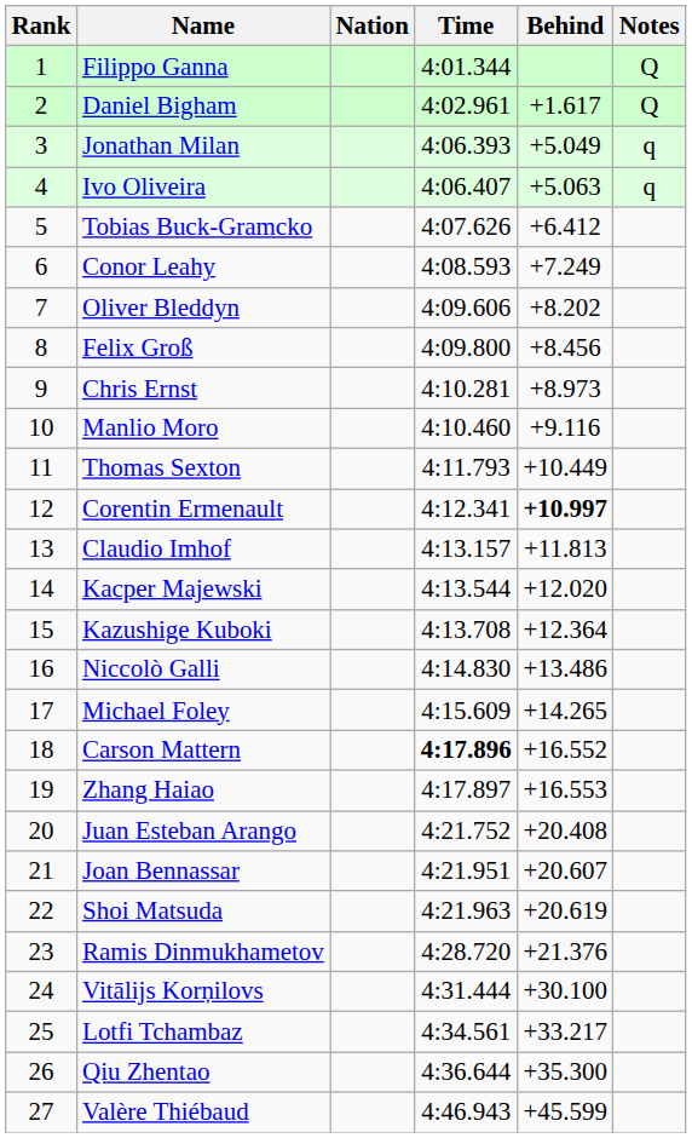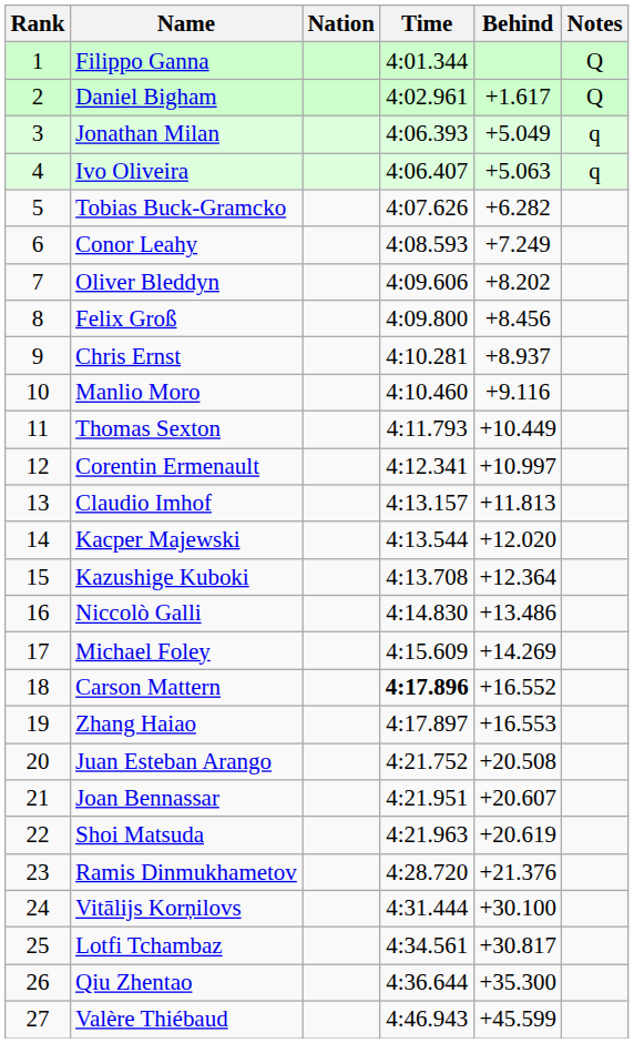 <table class="wikitable sortable" style="text-align:center">
 <tr>
 <th>Rank</th>
 <th>Name</th>
 <th>Nation</th>
 <th>Time</th>
 <th>Behind</th>
 <th>Notes</th>
 </tr>
 <tr bgcolor=ccffcc>
 <td>1</td>
 <td align=left><a href='#'>Filippo Ganna</a></td>
 <td align=left></td>
 <td>4:01.344</td>
 <td></td>
 <td>Q</td>
 </tr>
 <tr bgcolor=ccffcc>
 <td>2</td>
 <td align=left><a href='#'>Daniel Bigham</a></td>
 <td align=left></td>
 <td>4:02.961</td>
 <td>+1.617</td>
 <td>Q</td>
 </tr>
 <tr bgcolor=ddffdd>
 <td>3</td>
 <td align=left><a href='#'>Jonathan Milan</a></td>
 <td align=left></td>
 <td>4:06.393</td>
 <td>+5.049</td>
 <td>q</td>
 </tr>
 <tr bgcolor=ddffdd>
 <td>4</td>
 <td align=left><a href='#'>Ivo Oliveira</a></td>
 <td align=left></td>
 <td>4:06.407</td>
 <td>+5.063</td>
 <td>q</td>
 </tr>
 <tr>
 <td>5</td>
 <td align=left><a href='#'>Tobias Buck-Gramcko</a></td>
 <td align=left></td>
 <td>4:07.626</td>
-<td>+6.412</td>
+<td>+6.282</td>
 <td></td>
 </tr>
 <tr>
 <td>6</td>
 <td align=left><a href='#'>Conor Leahy</a></td>
 <td align=left></td>
 <td>4:08.593</td>
 <td>+7.249</td>
 <td></td>
 </tr>
 <tr>
 <td>7</td>
 <td align=left><a href='#'>Oliver Bleddyn</a></td>
 <td align=left></td>
 <td>4:09.606</td>
 <td>+8.202</td>
 <td></td>
 </tr>
 <tr>
 <td>8</td>
 <td align=left><a href='#'>Felix Groß</a></td>
 <td align=left></td>
 <td>4:09.800</td>
 <td>+8.456</td>
 <td></td>
 </tr>
 <tr>
 <td>9</td>
 <td align=left><a href='#'>Chris Ernst</a></td>
 <td align=left></td>
 <td>4:10.281</td>
-<td>+8.973</td>
+<td>+8.937</td>
 <td></td>
 </tr>
 <tr>
 <td>10</td>
 <td align=left><a href='#'>Manlio Moro</a></td>
 <td align=left></td>
 <td>4:10.460</td>
 <td>+9.116</td>
 <td></td>
 </tr>
 <tr>
 <td>11</td>
 <td align=left><a href='#'>Thomas Sexton</a></td>
 <td align=left></td>
 <td>4:11.793</td>
 <td>+10.449</td>
 <td></td>
 </tr>
 <tr>
 <td>12</td>
 <td align=left><a href='#'>Corentin Ermenault</a></td>
 <td align=left></td>
 <td>4:12.341</td>
-<td><strong>+10.997</strong></td>
+<td>+10.997</td>
 <td></td>
 </tr>
 <tr>
 <td>13</td>
 <td align=left><a href='#'>Claudio Imhof</a></td>
 <td align=left></td>
 <td>4:13.157</td>
 <td>+11.813</td>
 <td></td>
 </tr>
 <tr>
 <td>14</td>
 <td align=left><a href='#'>Kacper Majewski</a></td>
 <td align=left></td>
 <td>4:13.544</td>
 <td>+12.020</td>
 <td></td>
 </tr>
 <tr>
 <td>15</td>
 <td align=left><a href='#'>Kazushige Kuboki</a></td>
 <td align=left></td>
 <td>4:13.708</td>
 <td>+12.364</td>
 <td></td>
 </tr>
 <tr>
 <td>16</td>
 <td align=left><a href='#'>Niccolò Galli</a></td>
 <td align=left></td>
 <td>4:14.830</td>
 <td>+13.486</td>
 <td></td>
 </tr>
 <tr>
 <td>17</td>
 <td align=left><a href='#'>Michael Foley</a></td>
 <td align=left></td>
 <td>4:15.609</td>
-<td>+14.265</td>
+<td>+14.269</td>
 <td></td>
 </tr>
 <tr>
 <td>18</td>
 <td align=left><a href='#'>Carson Mattern</a></td>
 <td align=left></td>
 <td><strong>4:17.896</strong></td>
 <td>+16.552</td>
 <td></td>
 </tr>
 <tr>
 <td>19</td>
 <td align=left><a href='#'>Zhang Haiao</a></td>
 <td align=left></td>
 <td>4:17.897</td>
 <td>+16.553</td>
 <td></td>
 </tr>
 <tr>
 <td>20</td>
 <td align=left><a href='#'>Juan Esteban Arango</a></td>
 <td align=left></td>
 <td>4:21.752</td>
-<td>+20.408</td>
+<td>+20.508</td>
 <td></td>
 </tr>
 <tr>
 <td>21</td>
 <td align=left><a href='#'>Joan Bennassar</a></td>
 <td align=left></td>
 <td>4:21.951</td>
 <td>+20.607</td>
 <td></td>
 </tr>
 <tr>
 <td>22</td>
 <td align=left><a href='#'>Shoi Matsuda</a></td>
 <td align=left></td>
 <td>4:21.963</td>
 <td>+20.619</td>
 <td></td>
 </tr>
 <tr>
 <td>23</td>
 <td align=left><a href='#'>Ramis Dinmukhametov</a></td>
 <td align=left></td>
 <td>4:28.720</td>
 <td>+21.376</td>
 <td></td>
 </tr>
 <tr>
 <td>24</td>
 <td align=left><a href='#'>Vitālijs Korņilovs</a></td>
 <td align=left></td>
 <td>4:31.444</td>
 <td>+30.100</td>
 <td></td>
 </tr>
 <tr>
 <td>25</td>
 <td align=left><a href='#'>Lotfi Tchambaz</a></td>
 <td align=left></td>
 <td>4:34.561</td>
-<td>+33.217</td>
+<td>+30.817</td>
 <td></td>
 </tr>
 <tr>
 <td>26</td>
 <td align=left><a href='#'>Qiu Zhentao</a></td>
 <td align=left></td>
 <td>4:36.644</td>
 <td>+35.300</td>
 <td></td>
 </tr>
 <tr>
 <td>27</td>
 <td align=left><a href='#'>Valère Thiébaud</a></td>
 <td align=left></td>
 <td>4:46.943</td>
 <td>+45.599</td>
 <td></td>
 </tr>
 </table>
